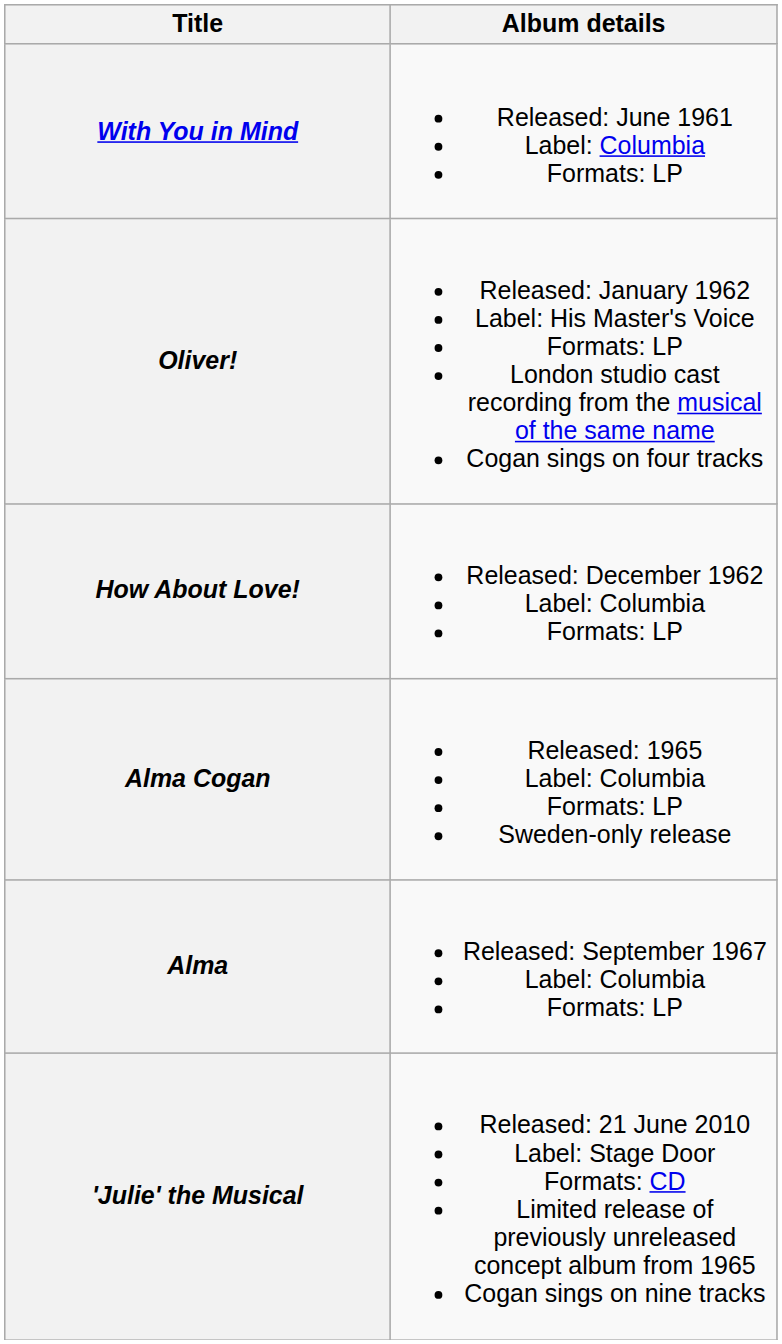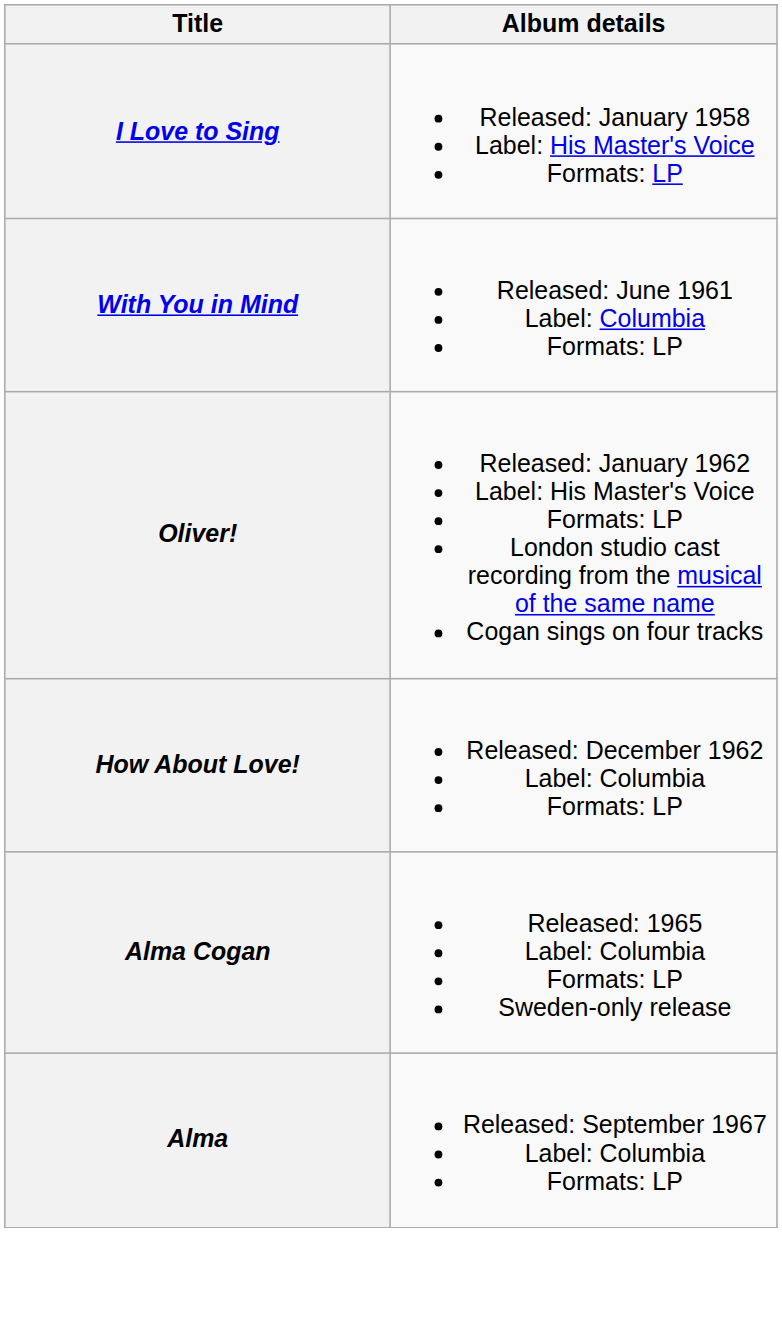 <table class="wikitable plainrowheaders" style="text-align:center;">
 <tr>
 <th scope="col" style="width:15em;">Title</th>
 <th scope="col" style="width:15em;">Album details</th>
+</tr>
+<tr>
+<th scope="row"><em><a href='#'>I Love to Sing</a></em></th>
+<td><br><ul><li>Released: January 1958</li><li>Label: <a href='#'>His Master's Voice</a></li><li>Formats: <a href='#'>LP</a></li></ul></td>
 </tr>
 <tr>
 <th scope="row"><em><a href='#'>With You in Mind</a></em></th>
 <td><br><ul><li>Released: June 1961</li><li>Label: <a href='#'>Columbia</a></li><li>Formats: LP</li></ul></td>
 </tr>
 <tr>
 <th scope="row"><em>Oliver!</em></th>
 <td><br><ul><li>Released: January 1962</li><li>Label: His Master's Voice</li><li>Formats: LP</li><li>London studio cast recording from the <a href='#'>musical of the same name</a></li><li>Cogan sings on four tracks</li></ul></td>
 </tr>
 <tr>
 <th scope="row"><em>How About Love!</em></th>
 <td><br><ul><li>Released: December 1962</li><li>Label: Columbia</li><li>Formats: LP</li></ul></td>
 </tr>
 <tr>
 <th scope="row"><em>Alma Cogan</em></th>
 <td><br><ul><li>Released: 1965</li><li>Label: Columbia</li><li>Formats: LP</li><li>Sweden-only release</li></ul></td>
 </tr>
 <tr>
 <th scope="row"><em>Alma</em></th>
 <td><br><ul><li>Released: September 1967</li><li>Label: Columbia</li><li>Formats: LP</li></ul></td>
 </tr>
-<tr>
-<th scope="row"><em>'Julie' the Musical</em></th>
-<td><br><ul><li>Released: 21 June 2010</li><li>Label: Stage Door</li><li>Formats: <a href='#'>CD</a></li><li>Limited release of previously unreleased concept album from 1965</li><li>Cogan sings on nine tracks</li></ul></td>
-</tr>
 </table>
